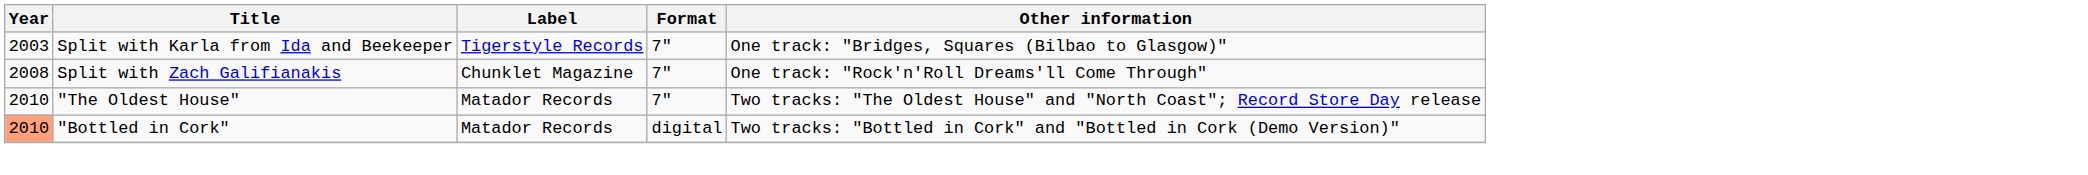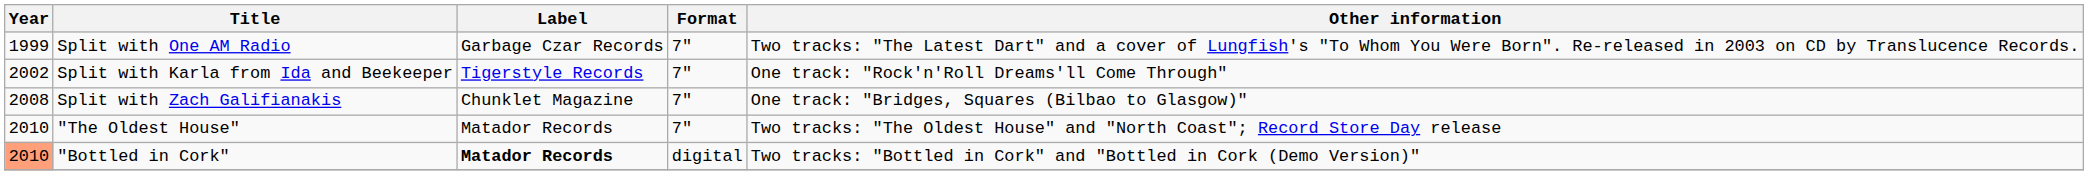 <table class="wikitable">
 <tr>
 <th>Year</th>
 <th>Title</th>
 <th>Label</th>
 <th>Format</th>
 <th>Other information</th>
 </tr>
 <tr>
-<td>2003</td>
+<td>1999</td>
+<td>Split with <a href='#'>One AM Radio</a></td>
+<td>Garbage Czar Records</td>
+<td>7"</td>
+<td>Two tracks: "The Latest Dart" and a cover of <a href='#'>Lungfish</a>'s "To Whom You Were Born". Re-released in 2003 on CD by Translucence Records.</td>
+</tr>
+<tr>
+<td>2002</td>
 <td>Split with Karla from <a href='#'>Ida</a> and Beekeeper</td>
 <td><a href='#'>Tigerstyle Records</a></td>
 <td>7"</td>
-<td>One track: "Bridges, Squares (Bilbao to Glasgow)"</td>
+<td>One track: "Rock'n'Roll Dreams'll Come Through"</td>
 </tr>
 <tr>
 <td>2008</td>
 <td>Split with <a href='#'>Zach Galifianakis</a></td>
 <td>Chunklet Magazine</td>
 <td>7"</td>
-<td>One track: "Rock'n'Roll Dreams'll Come Through"</td>
+<td>One track: "Bridges, Squares (Bilbao to Glasgow)"</td>
 </tr>
 <tr>
 <td>2010</td>
 <td>"The Oldest House"</td>
 <td>Matador Records</td>
 <td>7"</td>
 <td>Two tracks: "The Oldest House" and "North Coast"; <a href='#'>Record Store Day</a> release</td>
 </tr>
 <tr>
 <td style="background: lightsalmon;">2010</td>
 <td>"Bottled in Cork"</td>
-<td>Matador Records</td>
+<td><strong>Matador Records</strong></td>
 <td>digital</td>
 <td>Two tracks: "Bottled in Cork" and "Bottled in Cork (Demo Version)"</td>
 </tr>
 <tr>
 </tr>
 </table>
